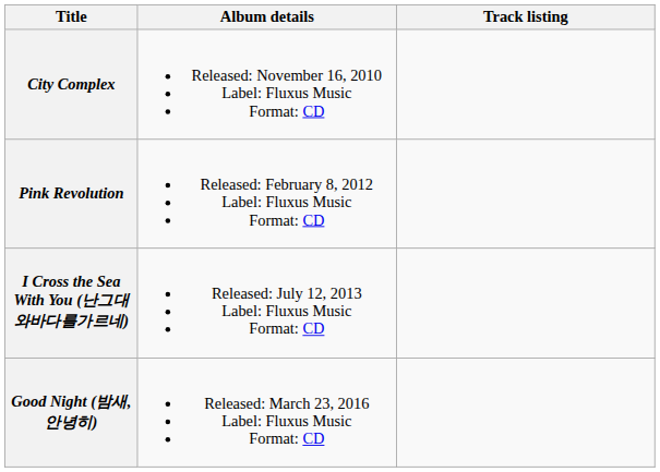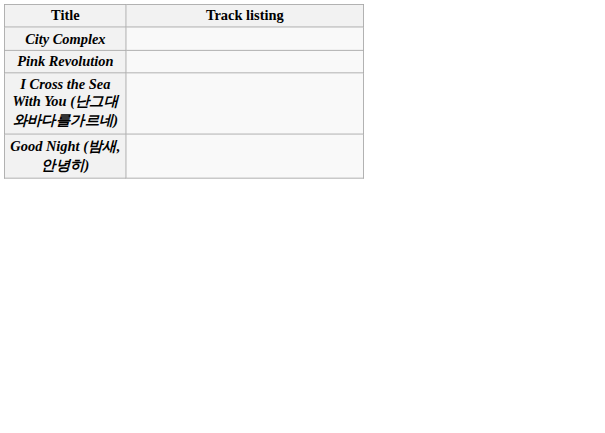 <table class="wikitable plainrowheaders" style="text-align:center;" border="1">
 <tr>
 <th scope="col" style="width:8em;">Title</th>
-<th scope="col" style="width:16em;">Album details</th>
 <th scope="col" style="width:16em;">Track listing</th>
 </tr>
 <tr>
 <th scope="row"><em>City Complex</em></th>
-<td><br><ul><li>Released: November 16, 2010</li><li>Label: Fluxus Music</li><li>Format: <a href='#'>CD</a></li></ul></td>
 <td style="font-size: 85%;"></td>
 </tr>
 <tr>
 <th scope="row"><em>Pink Revolution</em></th>
-<td><br><ul><li>Released: February 8, 2012</li><li>Label: Fluxus Music</li><li>Format: <a href='#'>CD</a></li></ul></td>
 <td style="font-size: 85%;"></td>
 </tr>
 <tr>
 <th scope="row"><em>I Cross the Sea With You (난그대와바다를가르네)</em></th>
-<td><br><ul><li>Released: July 12, 2013</li><li>Label: Fluxus Music</li><li>Format: <a href='#'>CD</a></li></ul></td>
 <td style="font-size: 85%;"></td>
 </tr>
 <tr>
 <th scope="row"><em>Good Night (밤새, 안녕히)</em></th>
-<td><br><ul><li>Released: March 23, 2016</li><li>Label: Fluxus Music</li><li>Format: <a href='#'>CD</a></li></ul></td>
 <td style="font-size: 85%;"></td>
 </tr>
 </table>
